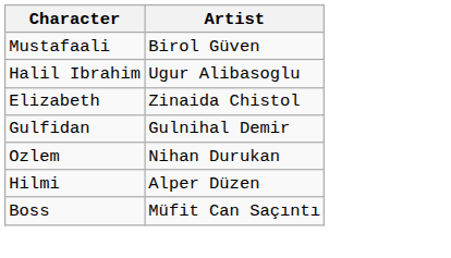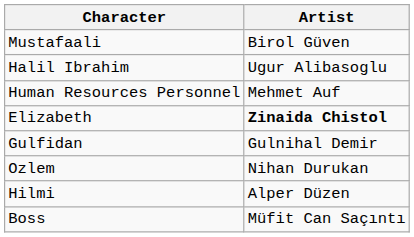 <table class="sortable wikitable">
 <tr>
 <th>Character</th>
 <th>Artist</th>
 </tr>
 <tr>
 <td>Mustafaali</td>
 <td>Birol Güven</td>
 </tr>
 <tr>
 <td>Halil Ibrahim</td>
 <td>Ugur Alibasoglu</td>
 </tr>
 <tr>
+<td>Human Resources Personnel</td>
+<td>Mehmet Auf</td>
+</tr>
+<tr>
 <td>Elizabeth</td>
-<td>Zinaida Chistol</td>
+<td><strong>Zinaida Chistol</strong></td>
 </tr>
 <tr>
 <td>Gulfidan</td>
 <td>Gulnihal Demir</td>
 </tr>
 <tr>
 <td>Ozlem</td>
 <td>Nihan Durukan</td>
 </tr>
 <tr>
 <td>Hilmi</td>
 <td>Alper Düzen</td>
 </tr>
 <tr>
 <td>Boss</td>
 <td>Müfit Can Saçıntı</td>
 </tr>
 </table>
